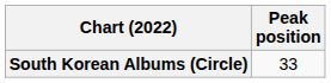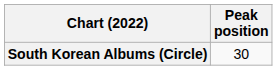 <table class="wikitable plainrowheaders" style="text-align:center">
 <tr>
 <th scope="col">Chart (2022)</th>
 <th scope="col">Peak<br>position</th>
 </tr>
 <tr>
 <th scope="row">South Korean Albums (Circle)</th>
-<td>33</td>
+<td>30</td>
 </tr>
 </table>
